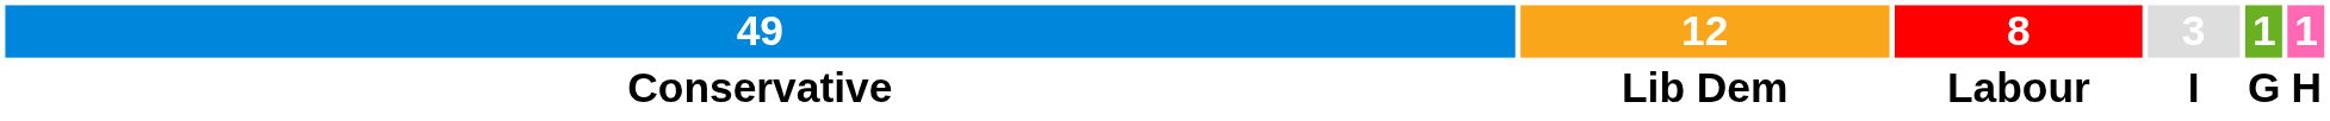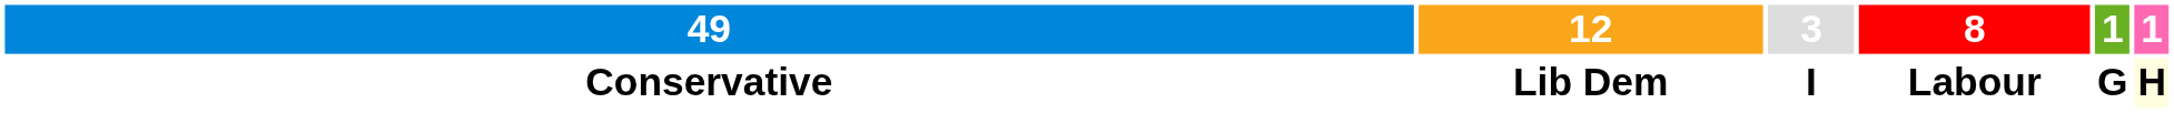 <table style="width:100%; text-align:center;">
 <tr style="color:white;">
 <td style="background:#0087DC; width:66.22%;"><strong>49</strong></td>
 <td style="background:#FAA61A; width:16.22%;"><strong>12</strong></td>
+<td style="background:#DDDDDD; width:4.05%;"><strong>3</strong></td>
 <td style="background:red; width:10.81%;"><strong>8</strong></td>
-<td style="background:#DDDDDD; width:4.05%;"><strong>3</strong></td>
 <td style="background:#6AB023; width:1.35%;"><strong>1</strong></td>
 <td style="background:hotpink; width:1.35%;"><strong>1</strong></td>
 </tr>
 <tr>
 <td><span><strong>Conservative</strong></span></td>
 <td><span><strong>Lib Dem</strong></span></td>
+<td><span><strong>I</strong></span></td>
 <td><span><strong>Labour</strong></span></td>
-<td><span><strong>I</strong></span></td>
 <td><span><strong>G</strong></span></td>
-<td><span><strong>H</strong></span></td>
+<td style="background: lightyellow;"><span><strong>H</strong></span></td>
 </tr>
 </table>
